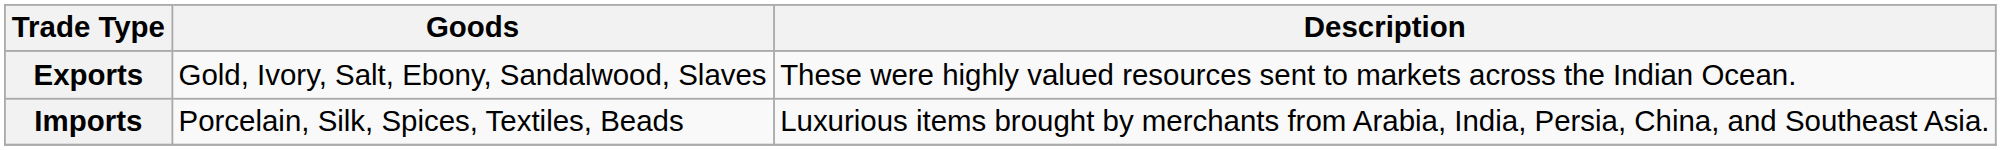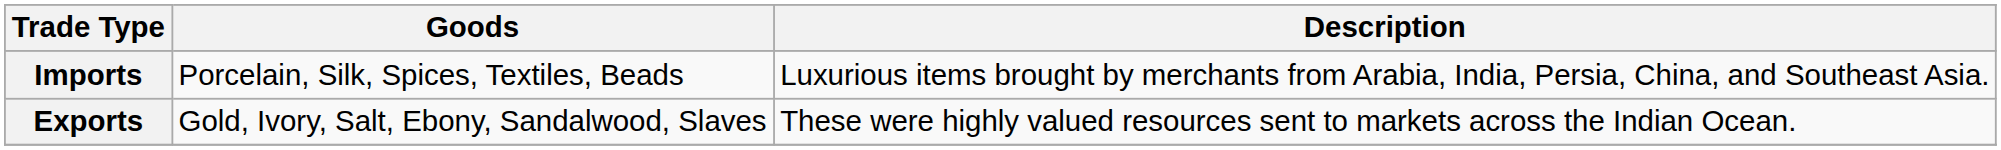 <table class="wikitable">
 <tr>
 <th scope="col">Trade Type</th>
 <th scope="col">Goods</th>
 <th scope="col">Description</th>
 </tr>
 <tr>
+<th scope="row">Imports</th>
+<td>Porcelain, Silk, Spices, Textiles, Beads</td>
+<td>Luxurious items brought by merchants from Arabia, India, Persia, China, and Southeast Asia.</td>
+</tr>
+<tr>
 <th scope="row">Exports</th>
 <td>Gold, Ivory, Salt, Ebony, Sandalwood, Slaves</td>
 <td>These were highly valued resources sent to markets across the Indian Ocean.</td>
 </tr>
 <tr>
-<th scope="row">Imports</th>
-<td>Porcelain, Silk, Spices, Textiles, Beads</td>
-<td>Luxurious items brought by merchants from Arabia, India, Persia, China, and Southeast Asia.</td>
-</tr>
-<tr>
 </tr>
 </table>
